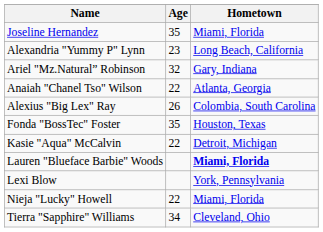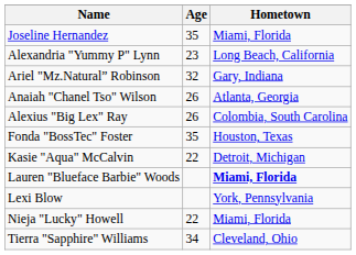 <table class="wikitable">
 <tr>
 </tr>
 <tr>
 <th>Name</th>
 <th>Age</th>
 <th>Hometown</th>
 </tr>
 <tr>
 <td><a href='#'>Joseline Hernandez</a></td>
 <td>35</td>
 <td><a href='#'>Miami, Florida</a></td>
 </tr>
 <tr>
 <td>Alexandria "Yummy P" Lynn</td>
 <td>23</td>
 <td><a href='#'>Long Beach, California</a></td>
 </tr>
 <tr>
 <td>Ariel "Mz.Natural” Robinson</td>
 <td>32</td>
 <td><a href='#'>Gary, Indiana</a></td>
 </tr>
 <tr>
 <td>Anaiah "Chanel Tso" Wilson</td>
-<td>22</td>
+<td>26</td>
 <td><a href='#'>Atlanta, Georgia</a></td>
 </tr>
 <tr>
 <td>Alexius "Big Lex" Ray</td>
 <td>26</td>
 <td><a href='#'>Colombia, South Carolina</a></td>
 </tr>
 <tr>
 <td>Fonda "BossTec" Foster</td>
 <td>35</td>
 <td><a href='#'>Houston, Texas</a></td>
 </tr>
 <tr>
 <td>Kasie "Aqua" McCalvin</td>
 <td>22</td>
 <td><a href='#'>Detroit, Michigan</a></td>
 </tr>
 <tr>
 <td>Lauren "Blueface Barbie" Woods</td>
 <td></td>
 <td><strong><a href='#'>Miami, Florida</a></strong></td>
 </tr>
 <tr>
 <td>Lexi Blow</td>
 <td></td>
 <td><a href='#'>York, Pennsylvania</a></td>
 </tr>
 <tr>
 <td>Nieja "Lucky" Howell</td>
 <td>22</td>
 <td><a href='#'>Miami, Florida</a></td>
 </tr>
 <tr>
 <td>Tierra "Sapphire" Williams</td>
 <td>34</td>
 <td><a href='#'>Cleveland, Ohio</a></td>
 </tr>
 </table>
